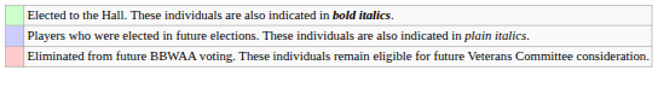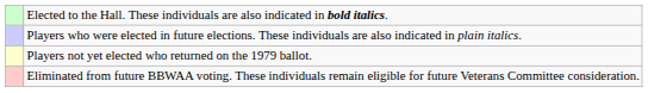 <table class="wikitable">
 <tr>
 <td bgcolor="#ccffcc">    </td>
 <td>Elected to the Hall. These individuals are also indicated in <strong><em>bold italics</em></strong>.</td>
 </tr>
 <tr>
 <td bgcolor="#ccccff">    </td>
 <td>Players who were elected in future elections. These individuals are also indicated in <em>plain italics</em>.</td>
 </tr>
 <tr>
+<td bgcolor="#ffffcc">    </td>
+<td>Players not yet elected who returned on the 1979 ballot.</td>
+</tr>
+<tr>
 <td bgcolor="#ffcccc">    </td>
 <td>Eliminated from future BBWAA voting. These individuals remain eligible for future Veterans Committee consideration.</td>
 </tr>
 </table>
